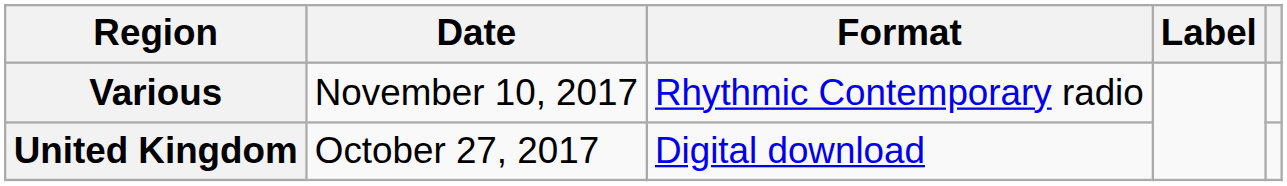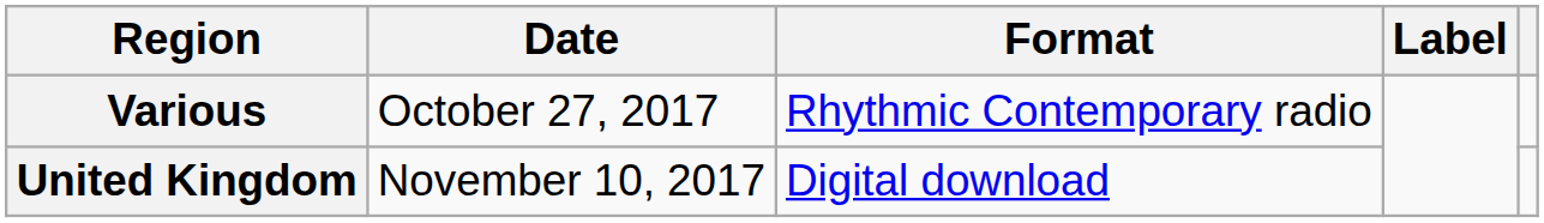 <table class="wikitable plainrowheaders">
 <tr>
 <th scope="col">Region</th>
 <th scope="col">Date</th>
 <th scope="col">Format</th>
 <th scope="col">Label</th>
 <th scope="col"></th>
 </tr>
 <tr>
 <th scope="row">Various</th>
-<td>November 10, 2017</td>
+<td>October 27, 2017</td>
 <td><a href='#'>Rhythmic Contemporary</a> radio</td>
 <td rowspan="2"></td>
 <td></td>
 </tr>
 <tr>
 <th scope="row">United Kingdom</th>
-<td>October 27, 2017</td>
+<td>November 10, 2017</td>
 <td><a href='#'>Digital download</a></td>
 <td></td>
 </tr>
 </table>
